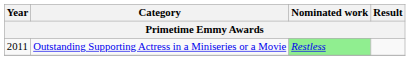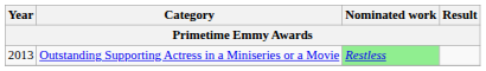 <table class="wikitable sortable">
 <tr>
 <th>Year</th>
 <th>Category</th>
 <th>Nominated work</th>
 <th>Result</th>
 </tr>
 <tr>
 <th colspan="4">Primetime Emmy Awards</th>
 </tr>
 <tr>
-<td>2011</td>
+<td>2013</td>
 <td><a href='#'>Outstanding Supporting Actress in a Miniseries or a Movie</a></td>
 <td style="background: lightgreen;"><em><a href='#'>Restless</a></em></td>
 <td></td>
 </tr>
 <tr>
 </tr>
 </table>
